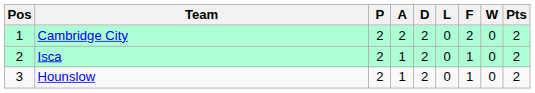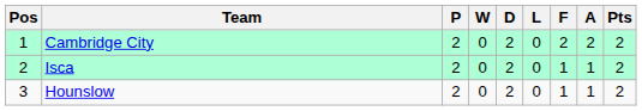 <table class="wikitable" style="font-size: 100%">
 <tr>
 <th width=20>Pos</th>
 <th width=400>Team</th>
 <th width=20>P</th>
-<th width=20>A</th>
+<th width=20>W</th>
 <th width=20>D</th>
 <th width=20>L</th>
 <th width=20>F</th>
-<th width=20>W</th>
+<th width=20>A</th>
 <th width=20>Pts</th>
 </tr>
 <tr align=center style="background: #ADFFD6;">
 <td>1</td>
 <td align="left"><a href='#'>Cambridge City</a></td>
 <td>2</td>
-<td>2</td>
+<td>0</td>
 <td>2</td>
 <td>0</td>
 <td>2</td>
-<td>0</td>
+<td>2</td>
 <td>2</td>
 </tr>
 <tr align=center style="background: #ADFFD6;">
 <td>2</td>
 <td align="left"><a href='#'>Isca</a></td>
 <td>2</td>
-<td>1</td>
+<td>0</td>
 <td>2</td>
 <td>0</td>
 <td>1</td>
-<td>0</td>
+<td>1</td>
 <td>2</td>
 </tr>
 <tr align=center>
 <td>3</td>
 <td align="left"><a href='#'>Hounslow</a></td>
 <td>2</td>
-<td>1</td>
+<td>0</td>
 <td>2</td>
 <td>0</td>
 <td>1</td>
-<td>0</td>
+<td>1</td>
 <td>2</td>
 </tr>
 </table>
